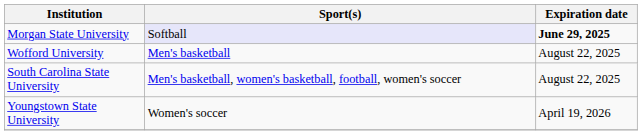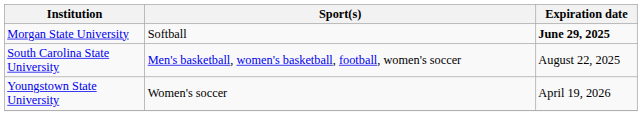 <table class="wikitable">
 <tr>
 <th width=175>Institution</th>
 <th width=500>Sport(s)</th>
 <th width=125>Expiration date</th>
 </tr>
 <tr>
 <td><a href='#'>Morgan State University</a></td>
-<td style="background: lavender;">Softball</td>
+<td>Softball</td>
 <td><strong>June 29, 2025</strong></td>
-</tr>
-<tr>
-<td><a href='#'>Wofford University</a></td>
-<td><a href='#'>Men's basketball</a></td>
-<td>August 22, 2025</td>
 </tr>
 <tr>
 <td><a href='#'>South Carolina State University</a></td>
 <td><a href='#'>Men's basketball</a>, <a href='#'>women's basketball</a>, <a href='#'>football</a>, women's soccer</td>
 <td>August 22, 2025</td>
 </tr>
 <tr>
 <td><a href='#'>Youngstown State University</a></td>
 <td>Women's soccer</td>
 <td>April 19, 2026</td>
 </tr>
 <tr>
 </tr>
 </table>
